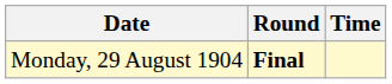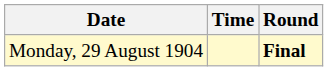 <table class="wikitable">
 <tr>
 <th>Date</th>
+<th>Time</th>
 <th>Round</th>
-<th>Time</th>
 </tr>
 <tr style=background:lemonchiffon>
 <td>Monday, 29 August 1904</td>
+<td></td>
 <td><strong>Final</strong></td>
-<td></td>
 </tr>
 </table>
